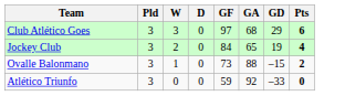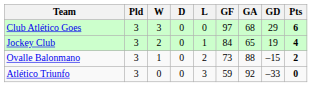 <table class="wikitable" style="text-align: center;">
 <tr>
 <th width="190">Team</th>
 <th width="30">Pld</th>
 <th width="30">W</th>
 <th width="30">D</th>
+<th width="30">L</th>
 <th width="30">GF</th>
 <th width="30">GA</th>
 <th width="30">GD</th>
 <th width="30">Pts</th>
 </tr>
 <tr bgcolor=#ccffcc>
 <td align="left"> <a href='#'>Club Atlético Goes</a></td>
 <td>3</td>
 <td>3</td>
+<td>0</td>
 <td>0</td>
 <td>97</td>
 <td>68</td>
 <td>29</td>
 <td><strong>6</strong></td>
 </tr>
 <tr bgcolor=#ccffcc>
 <td align="left"> <a href='#'>Jockey Club</a></td>
 <td>3</td>
 <td>2</td>
 <td>0</td>
+<td>1</td>
 <td>84</td>
 <td>65</td>
 <td>19</td>
 <td><strong>4</strong></td>
 </tr>
 <tr>
 <td align="left"> <a href='#'>Ovalle Balonmano</a></td>
 <td>3</td>
 <td>1</td>
 <td>0</td>
+<td>2</td>
 <td>73</td>
 <td>88</td>
 <td>–15</td>
 <td><strong>2</strong></td>
 </tr>
 <tr>
 <td align="left"> <a href='#'>Atlético Triunfo</a></td>
 <td>3</td>
 <td>0</td>
 <td>0</td>
+<td>3</td>
 <td>59</td>
 <td>92</td>
 <td>–33</td>
 <td><strong>0</strong></td>
 </tr>
 </table>
